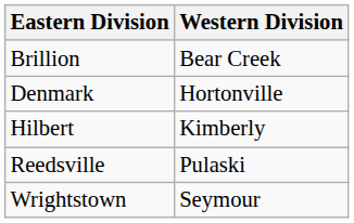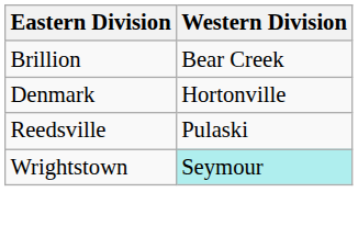 <table class="wikitable">
 <tr>
 <th>Eastern Division</th>
 <th>Western Division</th>
 </tr>
 <tr>
 <td>Brillion</td>
 <td>Bear Creek</td>
 </tr>
 <tr>
 <td>Denmark</td>
 <td>Hortonville</td>
 </tr>
 <tr>
-<td>Hilbert</td>
-<td>Kimberly</td>
-</tr>
-<tr>
 <td>Reedsville</td>
 <td>Pulaski</td>
 </tr>
 <tr>
 <td>Wrightstown</td>
-<td>Seymour</td>
+<td style="background: paleturquoise;">Seymour</td>
 </tr>
 </table>
